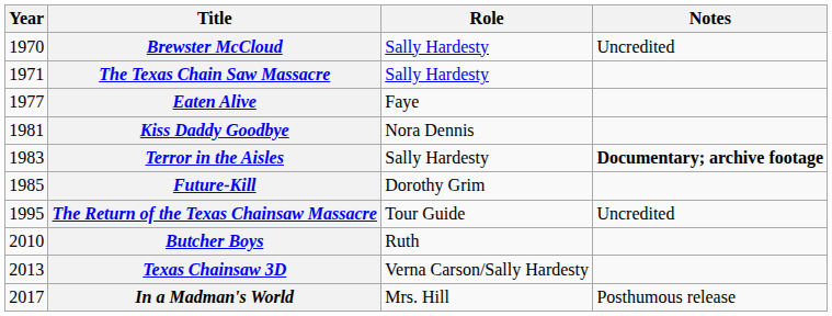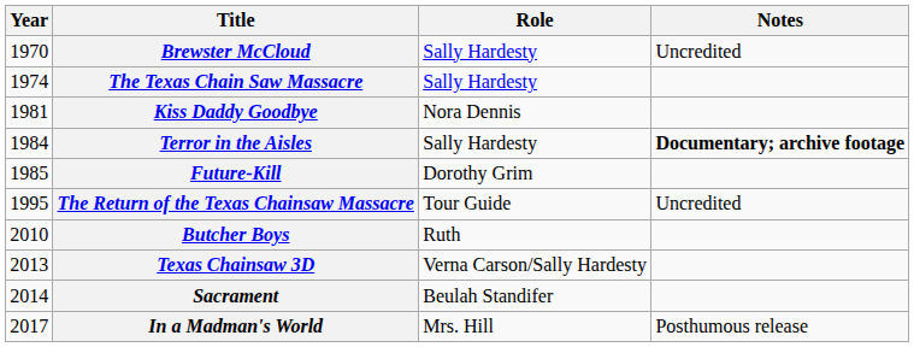 <table class="wikitable plainrowheaders sortable">
 <tr>
 <th scope="col">Year</th>
 <th scope="col">Title</th>
 <th scope="col">Role</th>
 <th class="unsortable">Notes</th>
 </tr>
 <tr>
 <td>1970</td>
 <th scope="row"><em><a href='#'>Brewster McCloud</a></em></th>
 <td><a href='#'>Sally Hardesty</a></td>
 <td>Uncredited</td>
 </tr>
 <tr>
-<td>1971</td>
+<td>1974</td>
 <th scope="row"><em><a href='#'>The Texas Chain Saw Massacre</a></em></th>
 <td><a href='#'>Sally Hardesty</a></td>
-<td></td>
-</tr>
-<tr>
-<td>1977</td>
-<th scope="row"><em><a href='#'>Eaten Alive</a></em></th>
-<td>Faye</td>
 <td></td>
 </tr>
 <tr>
 <td>1981</td>
 <th scope="row"><em><a href='#'>Kiss Daddy Goodbye</a></em></th>
 <td>Nora Dennis</td>
 <td></td>
 </tr>
 <tr>
-<td>1983</td>
+<td>1984</td>
 <th scope="row"><em><a href='#'>Terror in the Aisles</a></em></th>
 <td>Sally Hardesty</td>
 <td><strong>Documentary; archive footage</strong></td>
 </tr>
 <tr>
 <td>1985</td>
 <th scope="row"><em><a href='#'>Future-Kill</a></em></th>
 <td>Dorothy Grim</td>
 <td></td>
 </tr>
 <tr>
 <td>1995</td>
 <th scope ="row"><em><a href='#'>The Return of the Texas Chainsaw Massacre</a></em></th>
 <td>Tour Guide</td>
 <td>Uncredited</td>
 </tr>
 <tr>
 <td>2010</td>
 <th scope="row"><em><a href='#'>Butcher Boys</a></em></th>
 <td>Ruth</td>
 <td></td>
 </tr>
 <tr>
 <td>2013</td>
 <th scope="row"><em><a href='#'>Texas Chainsaw 3D</a></em></th>
 <td>Verna Carson/Sally Hardesty</td>
 <td></td>
 </tr>
 <tr>
+<td>2014</td>
+<th scope="row"><em>Sacrament</em></th>
+<td>Beulah Standifer</td>
+<td></td>
+</tr>
+<tr>
 <td>2017</td>
 <th scope="row"><em>In a Madman's World</em></th>
 <td>Mrs. Hill</td>
 <td>Posthumous release</td>
 </tr>
 </table>
